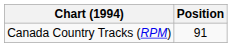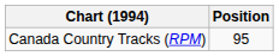 <table class="wikitable sortable">
 <tr>
 <th scope="col">Chart (1994)</th>
 <th scope="col">Position</th>
 </tr>
 <tr>
 <td>Canada Country Tracks (<em><a href='#'>RPM</a></em>)</td>
-<td align="center">91</td>
+<td align="center">95</td>
 </tr>
 </table>
